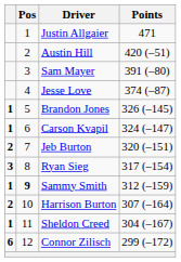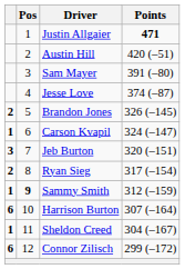 <table class="wikitable" style="font-size: 95%;">
 <tr>
 <th></th>
 <th>Pos</th>
 <th>Driver</th>
 <th>Points</th>
 </tr>
 <tr>
 <td align="left"></td>
 <td style="text-align:center;">1</td>
 <td><a href='#'>Justin Allgaier</a></td>
-<td style="text-align:center;">471</td>
+<td style="text-align:center;"><strong>471</strong></td>
 </tr>
 <tr>
 <td align="left"></td>
 <td style="text-align:center;">2</td>
 <td><a href='#'>Austin Hill</a></td>
 <td style="text-align:center;">420 (–51)</td>
 </tr>
 <tr>
 <td align="left"></td>
 <td style="text-align:center;">3</td>
 <td><a href='#'>Sam Mayer</a></td>
 <td style="text-align:center;">391 (–80)</td>
 </tr>
 <tr>
 <td align="left"></td>
 <td style="text-align:center;">4</td>
 <td><a href='#'>Jesse Love</a></td>
 <td style="text-align:center;">374 (–87)</td>
 </tr>
 <tr>
-<td align="left"> <strong>1</strong></td>
+<td align="left"> <strong>2</strong></td>
 <td style="text-align:center;">5</td>
 <td><a href='#'>Brandon Jones</a></td>
 <td style="text-align:center;">326 (–145)</td>
 </tr>
 <tr>
 <td align="left"> <strong>1</strong></td>
 <td style="text-align:center;">6</td>
 <td><a href='#'>Carson Kvapil</a></td>
 <td style="text-align:center;">324 (–147)</td>
 </tr>
 <tr>
-<td align="left"> <strong>2</strong></td>
+<td align="left"> <strong>3</strong></td>
 <td style="text-align:center;">7</td>
 <td><a href='#'>Jeb Burton</a></td>
 <td style="text-align:center;">320 (–151)</td>
 </tr>
 <tr>
-<td align="left"> <strong>3</strong></td>
+<td align="left"> <strong>2</strong></td>
 <td style="text-align:center;">8</td>
 <td><a href='#'>Ryan Sieg</a></td>
 <td style="text-align:center;">317 (–154)</td>
 </tr>
 <tr>
 <td align="left"> <strong>1</strong></td>
 <td style="text-align:center;"><strong>9</strong></td>
 <td><a href='#'>Sammy Smith</a></td>
 <td style="text-align:center;">312 (–159)</td>
 </tr>
 <tr>
-<td align="left"> <strong>2</strong></td>
+<td align="left"> <strong>6</strong></td>
 <td style="text-align:center;">10</td>
 <td><a href='#'>Harrison Burton</a></td>
 <td style="text-align:center;">307 (–164)</td>
 </tr>
 <tr>
 <td align="left"> <strong>1</strong></td>
 <td style="text-align:center;">11</td>
 <td><a href='#'>Sheldon Creed</a></td>
 <td style="text-align:center;">304 (–167)</td>
 </tr>
 <tr>
 <td align="left"> <strong>6</strong></td>
 <td style="text-align:center;">12</td>
 <td><a href='#'>Connor Zilisch</a></td>
 <td style="text-align:center;">299 (–172)</td>
 </tr>
 <tr class="sortbottom">
 <th colspan="9"></th>
 </tr>
 </table>
